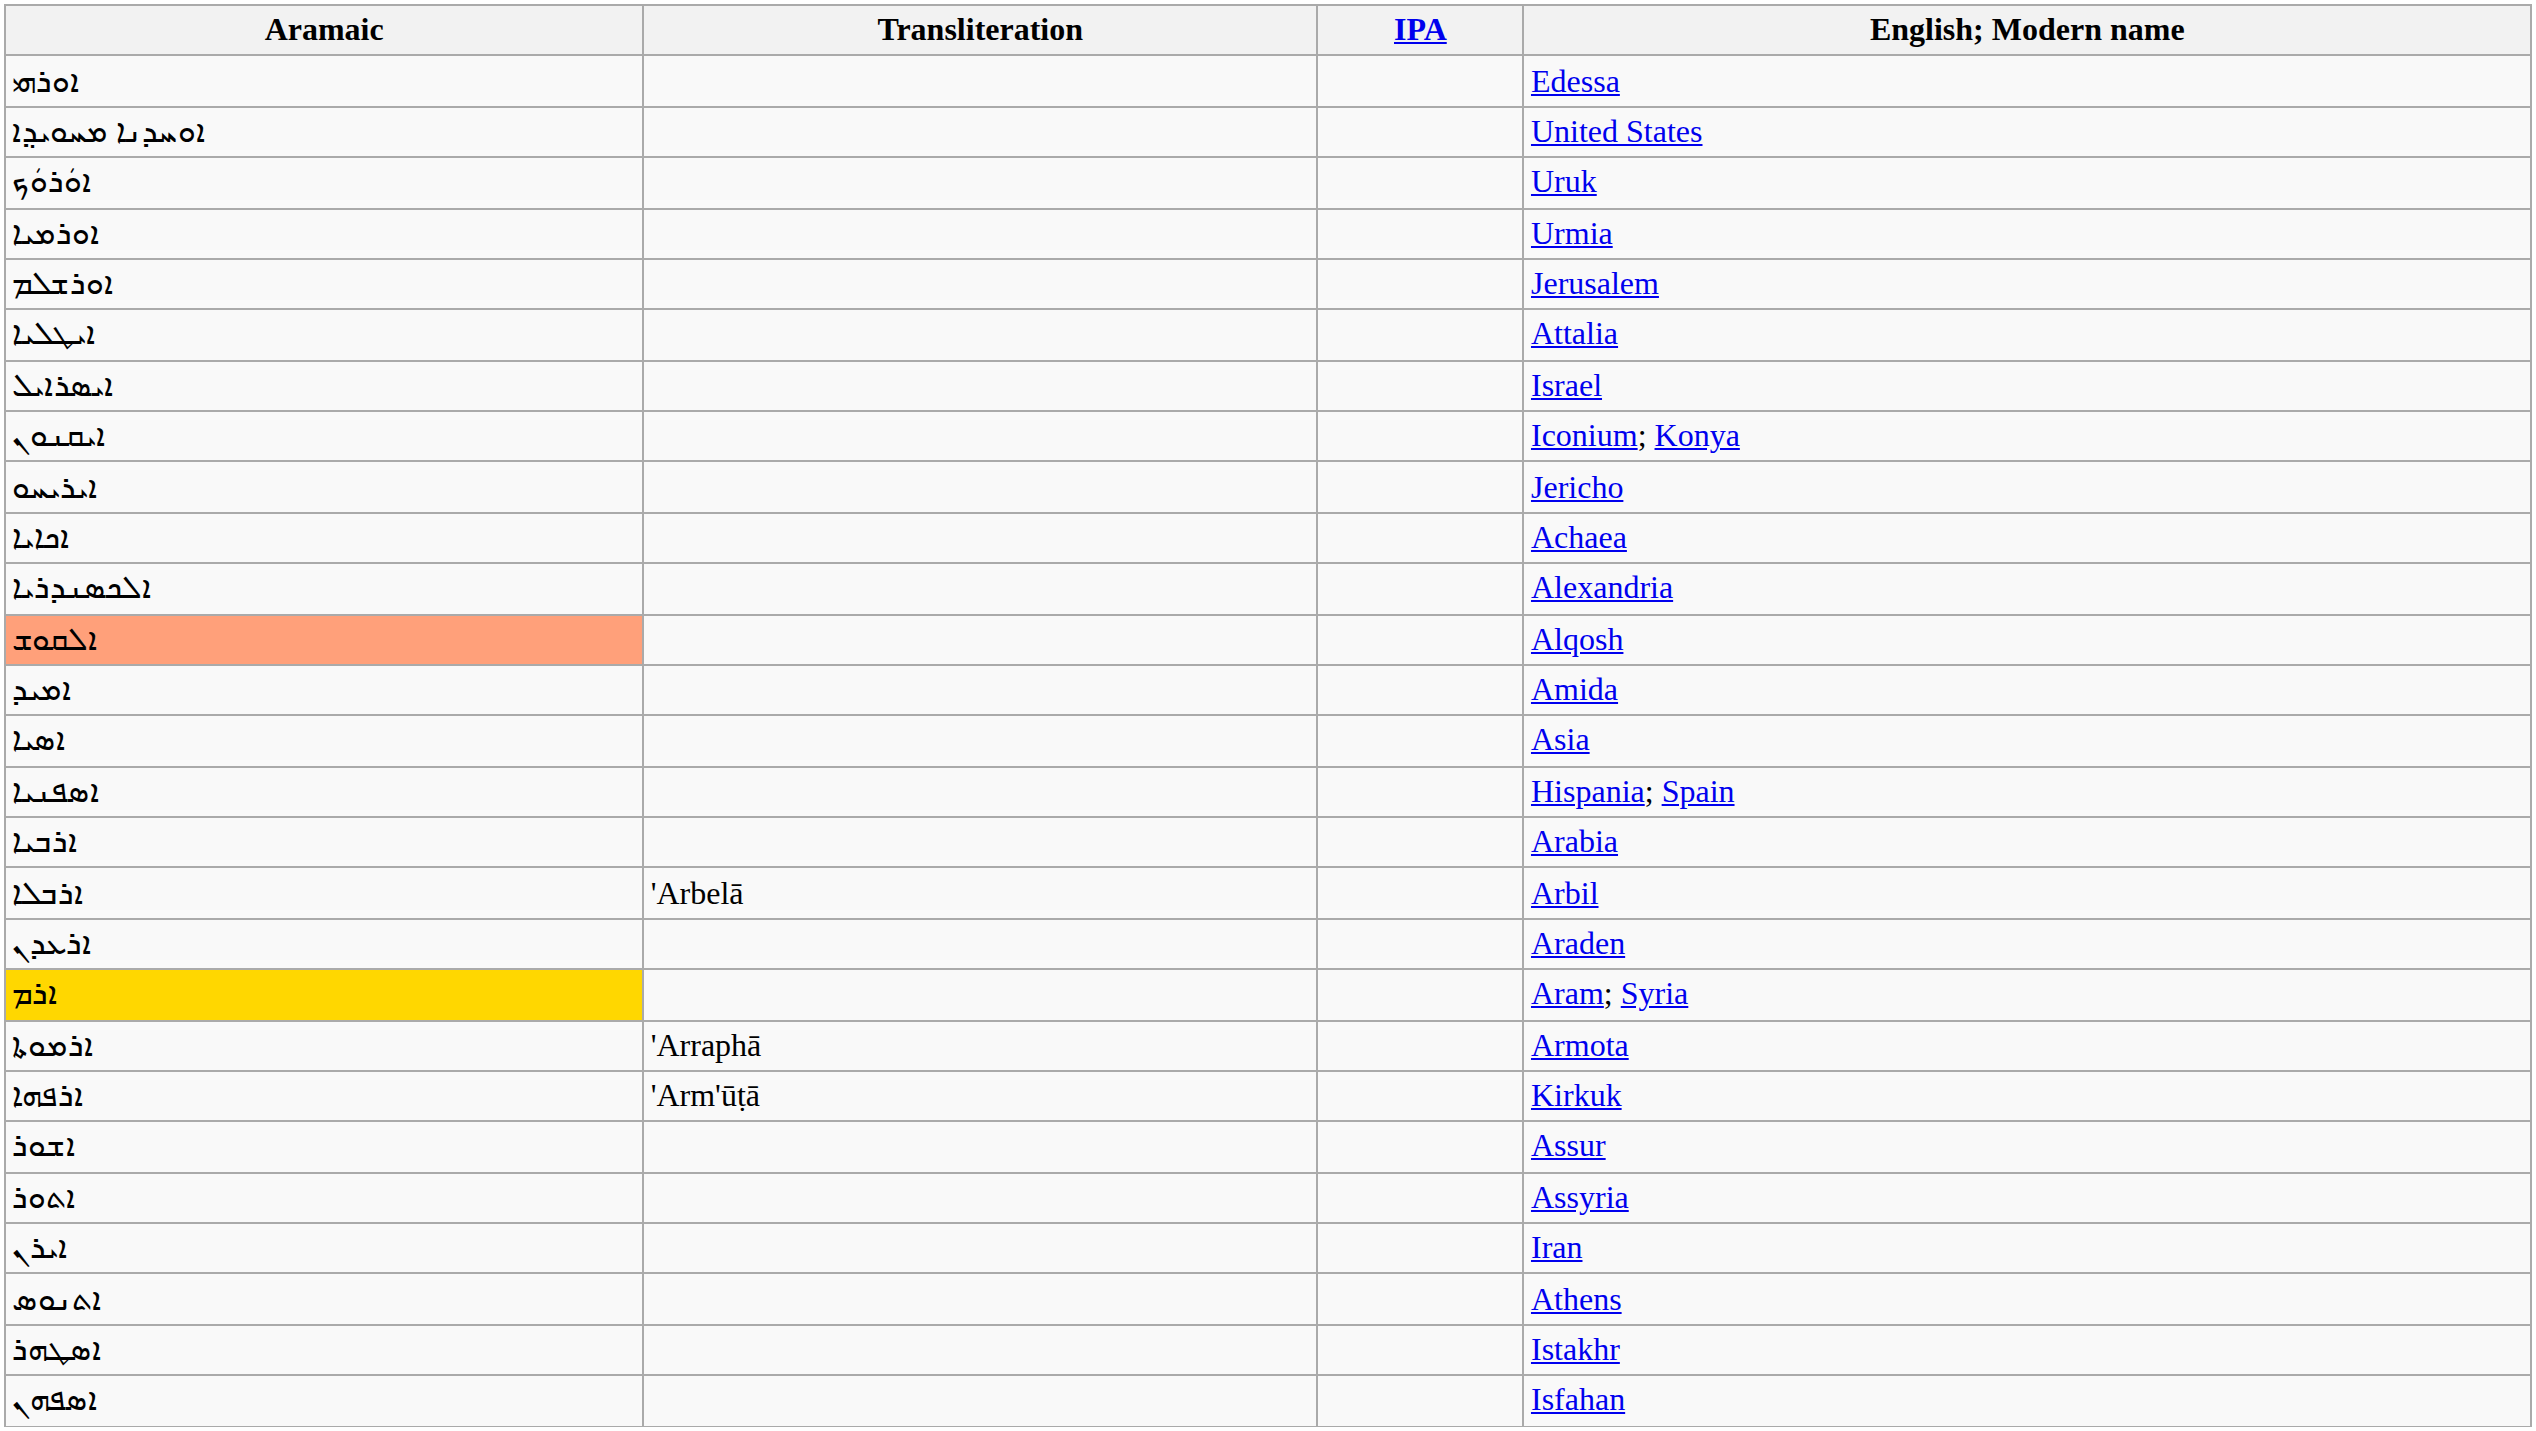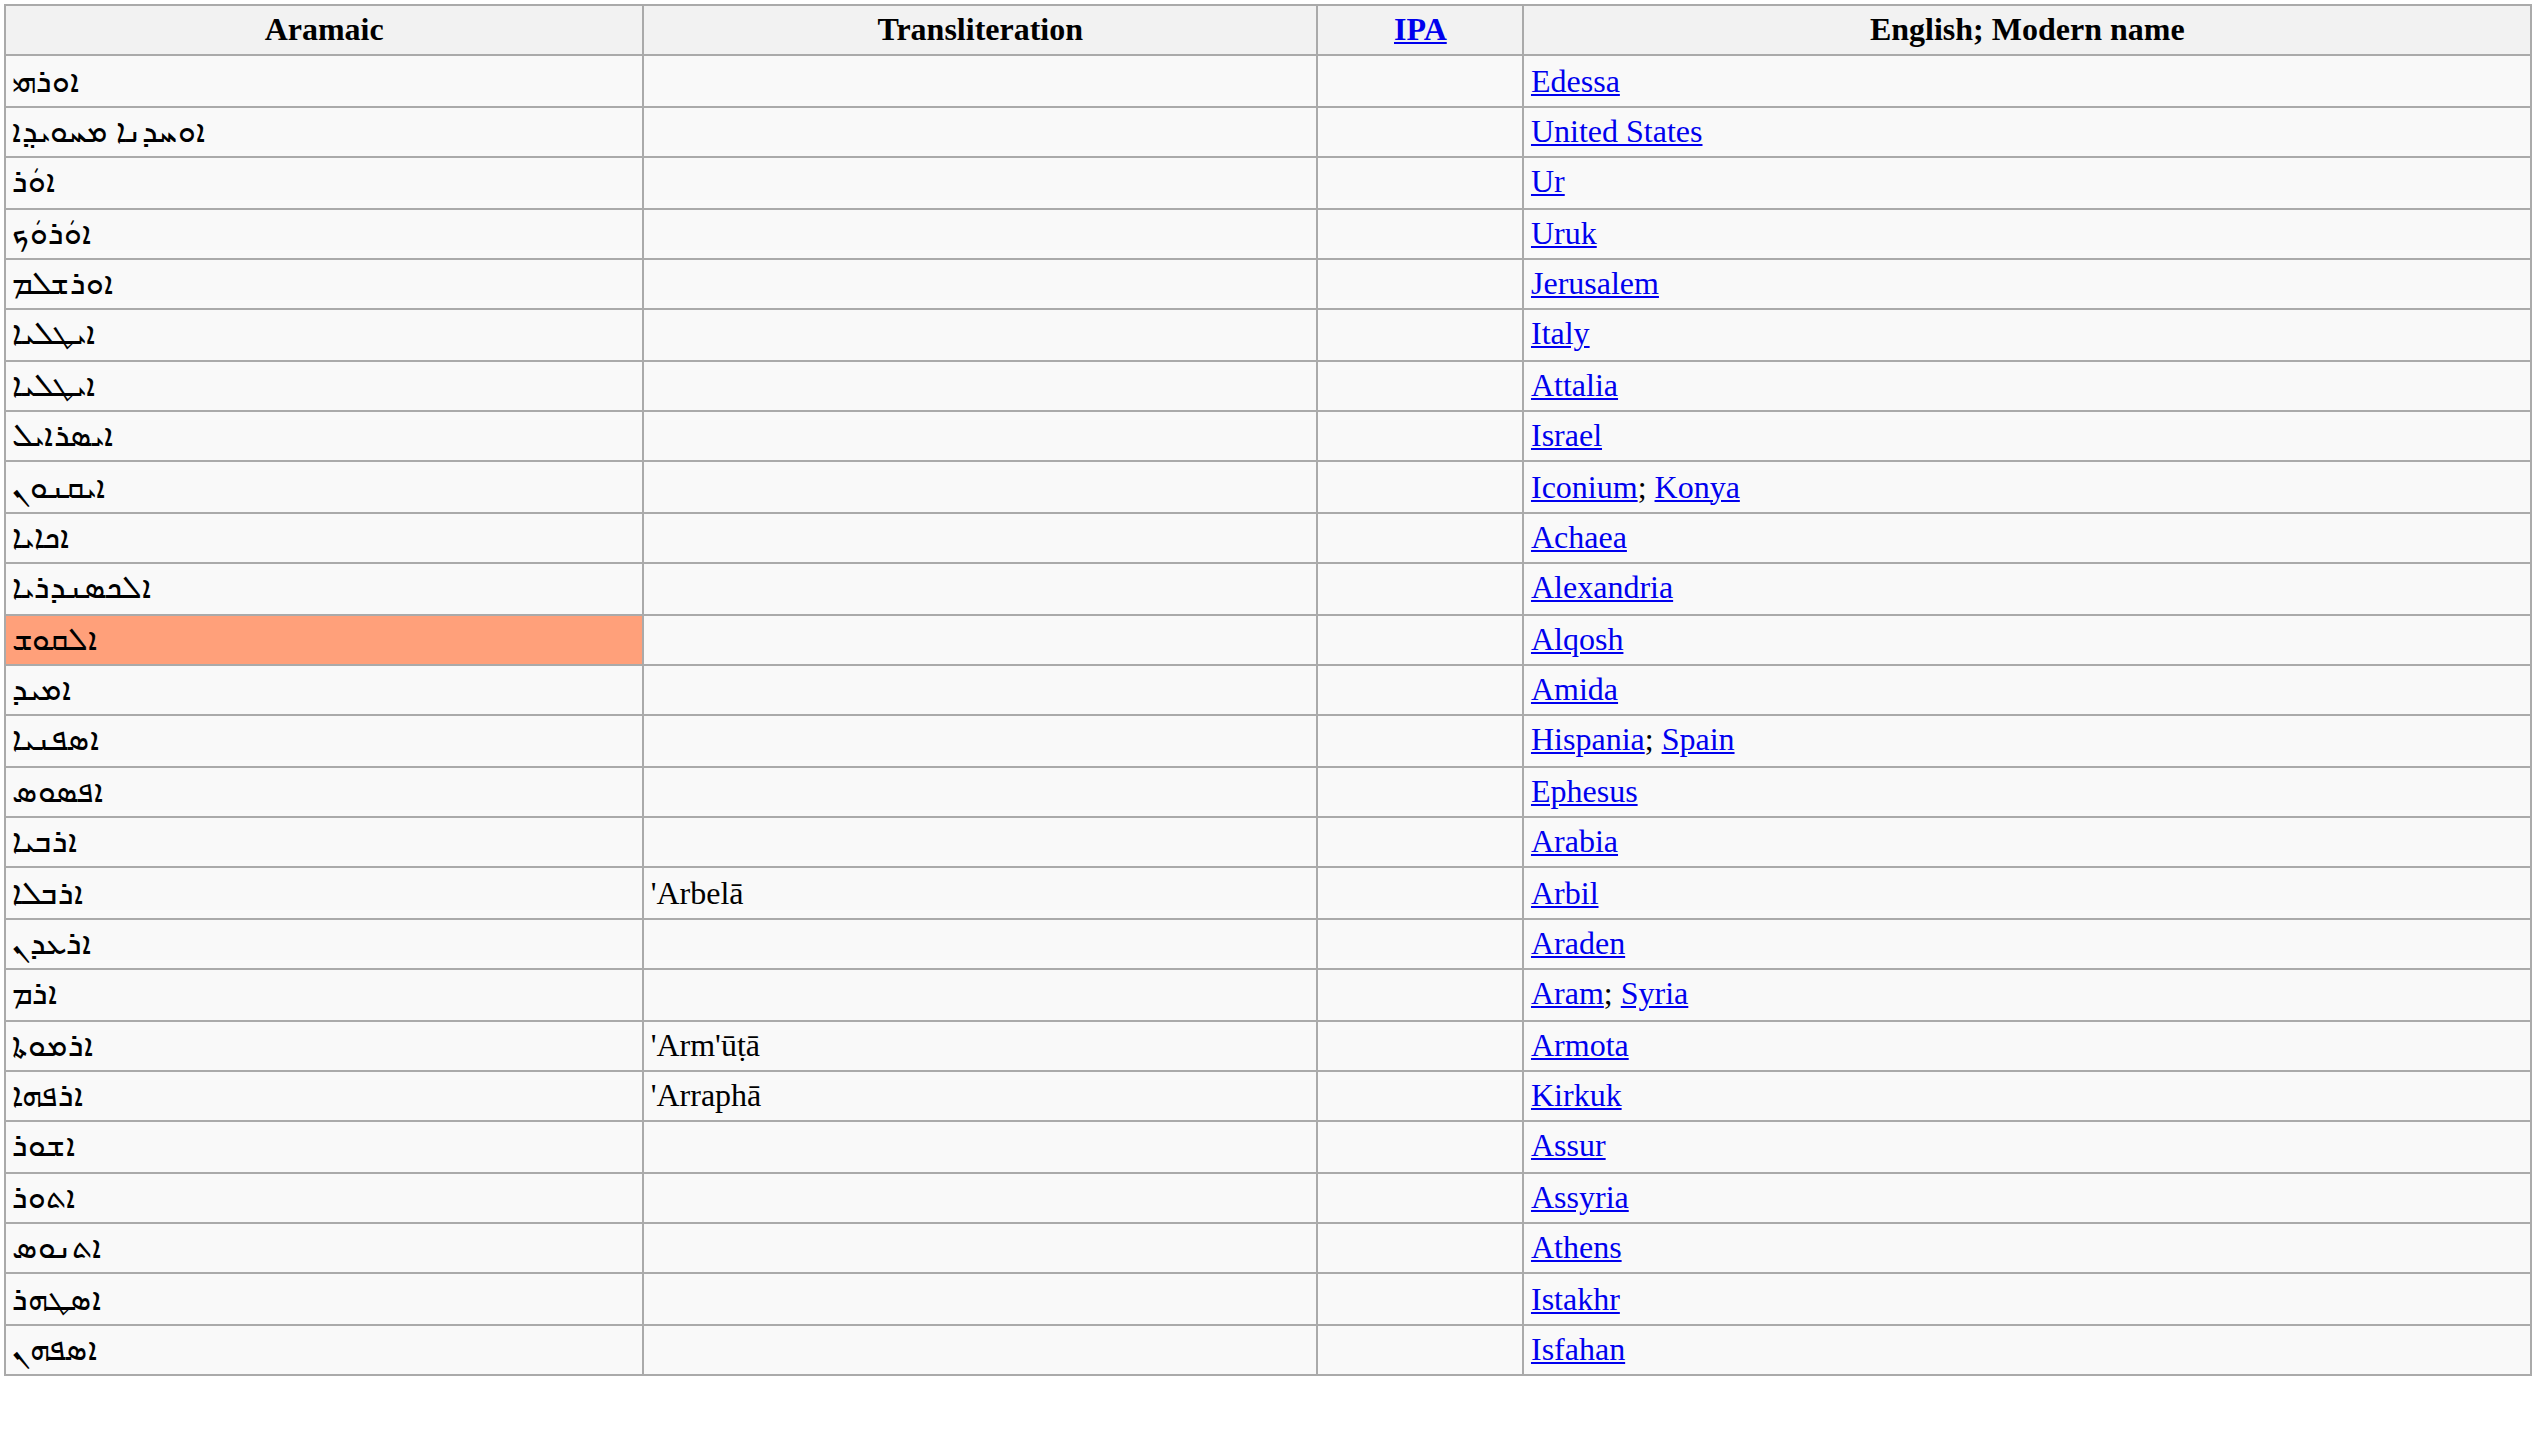 <table class="wikitable" width="100%">
 <tr>
 <th>Aramaic</th>
 <th>Transliteration</th>
 <th><a href='#'>IPA</a></th>
 <th>English; Modern name</th>
 </tr>
 <tr>
 <td>ܐܘܪܗܝ</td>
 <td><em></em></td>
 <td></td>
 <td><a href='#'>Edessa</a></td>
 </tr>
 <tr>
 <td>ܐܘܚܕܢܐ ܡܚܘܝܕ݂ܐ</td>
 <td><em></em></td>
 <td></td>
 <td><a href='#'>United States</a></td>
 </tr>
 <tr>
+<td>ܐܘܿܪ</td>
+<td><em></em></td>
+<td></td>
+<td><a href='#'>Ur</a></td>
+</tr>
+<tr>
 <td>ܐܘܿܪܘܿܟ</td>
 <td><em></em></td>
 <td></td>
 <td><a href='#'>Uruk</a></td>
 </tr>
 <tr>
-<td>ܐܘܪܡܝܐ</td>
-<td><em></em></td>
-<td></td>
-<td><a href='#'>Urmia</a></td>
-</tr>
-<tr>
 <td>ܐܘܪܫܠܡ</td>
 <td><em></em></td>
 <td></td>
 <td><a href='#'>Jerusalem</a></td>
+</tr>
+<tr>
+<td>ܐܝܛܠܝܐ</td>
+<td><em></em></td>
+<td></td>
+<td><a href='#'>Italy</a></td>
 </tr>
 <tr>
 <td>ܐܝܛܠܝܐ</td>
 <td><em></em></td>
 <td></td>
 <td><a href='#'>Attalia</a></td>
 </tr>
 <tr>
 <td>ܐܝܣܪܐܝܠ</td>
 <td><em></em></td>
 <td></td>
 <td><a href='#'>Israel</a></td>
 </tr>
 <tr>
 <td>ܐܝܩܢܘܢ</td>
 <td><em></em></td>
 <td></td>
 <td><a href='#'>Iconium</a>; <a href='#'>Konya</a></td>
-</tr>
-<tr>
-<td>ܐܝܪܝܚܘ</td>
-<td><em></em></td>
-<td></td>
-<td><a href='#'>Jericho</a></td>
 </tr>
 <tr>
 <td>ܐܟܐܝܐ</td>
 <td><em></em></td>
 <td></td>
 <td><a href='#'>Achaea</a></td>
 </tr>
 <tr>
 <td>ܐܠܟܣܢܕܪܝܐ</td>
 <td><em></em></td>
 <td></td>
 <td><a href='#'>Alexandria</a></td>
 </tr>
 <tr>
 <td style="background: lightsalmon;">ܐܠܩܘܫ</td>
 <td><em></em></td>
 <td></td>
 <td><a href='#'>Alqosh</a></td>
 </tr>
 <tr>
 <td>ܐܡܝܕ</td>
 <td><em></em></td>
 <td></td>
 <td><a href='#'>Amida</a></td>
 </tr>
 <tr>
-<td>ܐܣܝܐ</td>
-<td><em></em></td>
-<td></td>
-<td><a href='#'>Asia</a></td>
-</tr>
-<tr>
 <td>ܐܣܦܢܝܐ</td>
 <td><em></em></td>
 <td></td>
 <td><a href='#'>Hispania</a>; <a href='#'>Spain</a></td>
+</tr>
+<tr>
+<td>ܐܦܣܘܣ</td>
+<td><em></em></td>
+<td></td>
+<td><a href='#'>Ephesus</a></td>
 </tr>
 <tr>
 <td>ܐܪܒܝܐ</td>
 <td><em></em></td>
 <td></td>
 <td><a href='#'>Arabia</a></td>
 </tr>
 <tr>
 <td>ܐܪܒܠܐ</td>
 <td>'Arbelā</td>
 <td></td>
 <td><a href='#'>Arbil</a></td>
 </tr>
 <tr>
 <td>ܐܪܥܕܢ</td>
 <td><em></em></td>
 <td></td>
 <td><a href='#'>Araden</a></td>
 </tr>
 <tr>
-<td style="background: gold;">ܐܪܡ</td>
+<td>ܐܪܡ</td>
 <td><em></em></td>
 <td></td>
 <td><a href='#'>Aram</a>; <a href='#'>Syria</a></td>
 </tr>
 <tr>
 <td>ܐܪܡܘܬܐ</td>
-<td>'Arraphā</td>
+<td>'Arm'ūṭā</td>
 <td></td>
 <td><a href='#'>Armota</a></td>
 </tr>
 <tr>
 <td>ܐܪܦܗܐ</td>
-<td>'Arm'ūṭā</td>
+<td>'Arraphā</td>
 <td></td>
 <td><a href='#'>Kirkuk</a></td>
 </tr>
 <tr>
 <td>ܐܫܘܪ</td>
 <td><em></em></td>
 <td></td>
 <td><a href='#'>Assur</a></td>
 </tr>
 <tr>
 <td>ܐܬܘܪ</td>
 <td><em></em></td>
 <td></td>
 <td><a href='#'>Assyria</a></td>
-</tr>
-<tr>
-<td>ܐܝܪܢ</td>
-<td><em></em></td>
-<td></td>
-<td><a href='#'>Iran</a></td>
 </tr>
 <tr>
 <td>ܐܬܢܘܣ</td>
 <td><em></em></td>
 <td></td>
 <td><a href='#'>Athens</a></td>
 </tr>
 <tr>
 <td>ܐܣܛܗܪ</td>
 <td><em></em></td>
 <td></td>
 <td><a href='#'>Istakhr</a></td>
 </tr>
 <tr>
 <td>ܐܣܦܗܢ</td>
 <td><em></em></td>
 <td></td>
 <td><a href='#'>Isfahan</a></td>
 </tr>
 </table>
